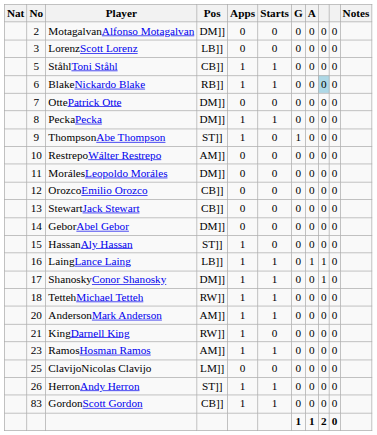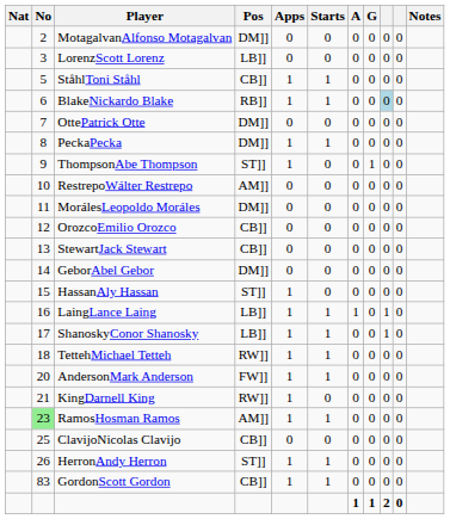 <table | class="wikitable sortable">
 <tr>
 <th>Nat</th>
 <th>No</th>
 <th>Player</th>
 <th>Pos</th>
 <th>Apps</th>
 <th>Starts</th>
+<th>A</th>
 <th>G</th>
-<th>A</th>
 <th></th>
 <th></th>
 <th>Notes</th>
 </tr>
 <tr align=center>
 <td></td>
 <td>2</td>
 <td align=left><span>Motagalvan</span><a href='#'>Alfonso Motagalvan</a></td>
 <td [[>DM]]</td>
 <td>0</td>
 <td>0</td>
 <td>0</td>
 <td>0</td>
 <td>0</td>
 <td>0</td>
 <td align=left></td>
 </tr>
 <tr align=center>
 <td></td>
 <td>3</td>
 <td align=left><span>Lorenz</span><a href='#'>Scott Lorenz</a></td>
 <td [[>LB]]</td>
 <td>0</td>
 <td>0</td>
 <td>0</td>
 <td>0</td>
 <td>0</td>
 <td>0</td>
 <td align=left></td>
 </tr>
 <tr align=center>
 <td></td>
 <td>5</td>
 <td align=left><span>Ståhl</span><a href='#'>Toni Ståhl</a></td>
 <td [[>CB]]</td>
 <td>1</td>
 <td>1</td>
 <td>0</td>
 <td>0</td>
 <td>0</td>
 <td>0</td>
 <td align=left></td>
 </tr>
 <tr align=center>
 <td></td>
 <td>6</td>
 <td align=left><span>Blake</span><a href='#'>Nickardo Blake</a></td>
 <td [[>RB]]</td>
 <td>1</td>
 <td>1</td>
 <td>0</td>
 <td>0</td>
 <td style="background: lightblue;">0</td>
 <td>0</td>
 <td align=left></td>
 </tr>
 <tr align=center>
 <td></td>
 <td>7</td>
 <td align=left><span>Otte</span><a href='#'>Patrick Otte</a></td>
 <td [[>DM]]</td>
 <td>0</td>
 <td>0</td>
 <td>0</td>
 <td>0</td>
 <td>0</td>
 <td>0</td>
 <td align=left></td>
 </tr>
 <tr align=center>
 <td></td>
 <td>8</td>
 <td align=left><span>Pecka</span><a href='#'>Pecka</a></td>
 <td [[>DM]]</td>
 <td>1</td>
 <td>1</td>
 <td>0</td>
 <td>0</td>
 <td>0</td>
 <td>0</td>
 <td align=left></td>
 </tr>
 <tr align=center>
 <td></td>
 <td>9</td>
 <td align=left><span>Thompson</span><a href='#'>Abe Thompson</a></td>
 <td [[>ST]]</td>
 <td>1</td>
 <td>0</td>
+<td>0</td>
 <td>1</td>
-<td>0</td>
 <td>0</td>
 <td>0</td>
 <td align=left></td>
 </tr>
 <tr align=center>
 <td></td>
 <td>10</td>
 <td align=left><span>Restrepo</span><a href='#'>Wálter Restrepo</a></td>
 <td [[>AM]]</td>
 <td>0</td>
 <td>0</td>
 <td>0</td>
 <td>0</td>
 <td>0</td>
 <td>0</td>
 <td align=left></td>
 </tr>
 <tr align=center>
 <td></td>
 <td>11</td>
 <td align=left><span>Moráles</span><a href='#'>Leopoldo Moráles</a></td>
 <td [[>DM]]</td>
 <td>0</td>
 <td>0</td>
 <td>0</td>
 <td>0</td>
 <td>0</td>
 <td>0</td>
 <td align=left></td>
 </tr>
 <tr align=center>
 <td></td>
 <td>12</td>
 <td align=left><span>Orozco</span><a href='#'>Emilio Orozco</a></td>
 <td [[>CB]]</td>
 <td>0</td>
 <td>0</td>
 <td>0</td>
 <td>0</td>
 <td>0</td>
 <td>0</td>
 <td align=left></td>
 </tr>
 <tr align=center>
 <td></td>
 <td>13</td>
 <td align=left><span>Stewart</span><a href='#'>Jack Stewart</a></td>
 <td [[>CB]]</td>
 <td>0</td>
 <td>0</td>
 <td>0</td>
 <td>0</td>
 <td>0</td>
 <td>0</td>
 <td align=left></td>
 </tr>
 <tr align=center>
 <td></td>
 <td>14</td>
 <td align=left><span>Gebor</span><a href='#'>Abel Gebor</a></td>
 <td [[>DM]]</td>
 <td>0</td>
 <td>0</td>
 <td>0</td>
 <td>0</td>
 <td>0</td>
 <td>0</td>
 <td align=left></td>
 </tr>
 <tr align=center>
 <td></td>
 <td>15</td>
 <td align=left><span>Hassan</span><a href='#'>Aly Hassan</a></td>
 <td [[>ST]]</td>
 <td>1</td>
 <td>0</td>
 <td>0</td>
 <td>0</td>
 <td>0</td>
 <td>0</td>
 <td align=left></td>
 </tr>
 <tr align=center>
 <td></td>
 <td>16</td>
 <td align=left><span>Laing</span><a href='#'>Lance Laing</a></td>
 <td [[>LB]]</td>
 <td>1</td>
 <td>1</td>
+<td>1</td>
 <td>0</td>
-<td>1</td>
 <td>1</td>
 <td>0</td>
 <td align=left></td>
 </tr>
 <tr align=center>
 <td></td>
 <td>17</td>
 <td align=left><span>Shanosky</span><a href='#'>Conor Shanosky</a></td>
-<td [[>DM]]</td>
+<td [[>LB]]</td>
 <td>1</td>
 <td>1</td>
 <td>0</td>
 <td>0</td>
 <td>1</td>
 <td>0</td>
 <td align=left></td>
 </tr>
 <tr align=center>
 <td></td>
 <td>18</td>
 <td align=left><span>Tetteh</span><a href='#'>Michael Tetteh</a></td>
 <td [[>RW]]</td>
 <td>1</td>
 <td>1</td>
 <td>0</td>
 <td>0</td>
 <td>0</td>
 <td>0</td>
 <td align=left></td>
 </tr>
 <tr align=center>
 <td></td>
 <td>20</td>
 <td align=left><span>Anderson</span><a href='#'>Mark Anderson</a></td>
-<td [[>AM]]</td>
+<td [[>FW]]</td>
 <td>1</td>
 <td>1</td>
 <td>0</td>
 <td>0</td>
 <td>0</td>
 <td>0</td>
 <td align=left></td>
 </tr>
 <tr align=center>
 <td></td>
 <td>21</td>
 <td align=left><span>King</span><a href='#'>Darnell King</a></td>
 <td [[>RW]]</td>
 <td>1</td>
 <td>0</td>
 <td>0</td>
 <td>0</td>
 <td>0</td>
 <td>0</td>
 <td align=left></td>
 </tr>
 <tr align=center>
 <td></td>
-<td>23</td>
+<td style="background: lightgreen;">23</td>
 <td align=left><span>Ramos</span><a href='#'>Hosman Ramos</a></td>
 <td [[>AM]]</td>
 <td>1</td>
 <td>1</td>
 <td>0</td>
 <td>0</td>
 <td>0</td>
 <td>0</td>
 <td align=left></td>
 </tr>
 <tr align=center>
 <td></td>
 <td>25</td>
 <td align=left><span>Clavijo</span>Nicolas Clavijo</td>
-<td [[>LM]]</td>
+<td [[>CB]]</td>
 <td>0</td>
 <td>0</td>
 <td>0</td>
 <td>0</td>
 <td>0</td>
 <td>0</td>
 <td align=left></td>
 </tr>
 <tr align=center>
 <td></td>
 <td>26</td>
 <td align=left><span>Herron</span><a href='#'>Andy Herron</a></td>
 <td [[>ST]]</td>
 <td>1</td>
 <td>1</td>
 <td>0</td>
 <td>0</td>
 <td>0</td>
 <td>0</td>
 <td align=left></td>
 </tr>
 <tr align=center>
 <td></td>
 <td>83</td>
 <td align=left><span>Gordon</span><a href='#'>Scott Gordon</a></td>
 <td [[>CB]]</td>
 <td>1</td>
 <td>1</td>
 <td>0</td>
 <td>0</td>
 <td>0</td>
 <td>0</td>
 <td align=left></td>
 </tr>
 <tr align=center>
 <td></td>
 <td></td>
 <td></td>
 <td></td>
 <td></td>
 <td></td>
 <td><strong>1</strong></td>
 <td><strong>1</strong></td>
 <td><strong>2</strong></td>
 <td><strong>0</strong></td>
 <td></td>
 </tr>
 </table>
